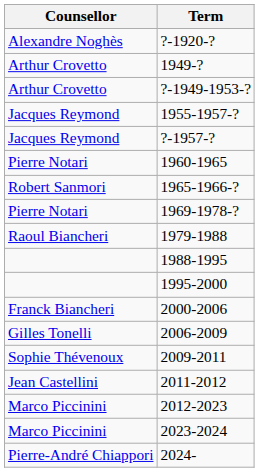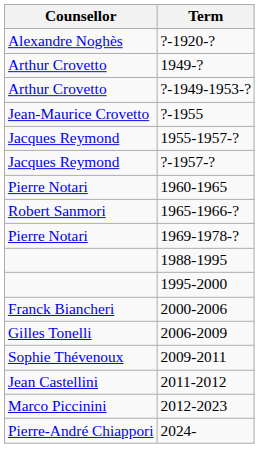 <table class="wikitable">
 <tr>
 <th>Counsellor</th>
 <th>Term</th>
 </tr>
 <tr>
 <td><a href='#'>Alexandre Noghès</a></td>
 <td>?-1920-?</td>
 </tr>
 <tr>
 <td><a href='#'>Arthur Crovetto</a></td>
 <td>1949-?</td>
 </tr>
 <tr>
 <td><a href='#'>Arthur Crovetto</a></td>
 <td>?-1949-1953-?</td>
+</tr>
+<tr>
+<td><a href='#'>Jean-Maurice Crovetto</a></td>
+<td>?-1955</td>
 </tr>
 <tr>
 <td><a href='#'>Jacques Reymond</a></td>
 <td>1955-1957-?</td>
 </tr>
 <tr>
 <td><a href='#'>Jacques Reymond</a></td>
 <td>?-1957-?</td>
 </tr>
 <tr>
 <td><a href='#'>Pierre Notari</a></td>
 <td>1960-1965</td>
 </tr>
 <tr>
 <td><a href='#'>Robert Sanmori</a></td>
 <td>1965-1966-?</td>
 </tr>
 <tr>
 <td><a href='#'>Pierre Notari</a></td>
 <td>1969-1978-?</td>
-</tr>
-<tr>
-<td><a href='#'>Raoul Biancheri</a></td>
-<td>1979-1988</td>
 </tr>
 <tr>
 <td></td>
 <td>1988-1995</td>
 </tr>
 <tr>
 <td></td>
 <td>1995-2000</td>
 </tr>
 <tr>
 <td><a href='#'>Franck Biancheri</a></td>
 <td>2000-2006</td>
 </tr>
 <tr>
 <td><a href='#'>Gilles Tonelli</a></td>
 <td>2006-2009</td>
 </tr>
 <tr>
 <td><a href='#'>Sophie Thévenoux</a></td>
 <td>2009-2011</td>
 </tr>
 <tr>
 <td><a href='#'>Jean Castellini</a></td>
 <td>2011-2012</td>
 </tr>
 <tr>
 <td><a href='#'>Marco Piccinini</a></td>
 <td>2012-2023</td>
 </tr>
 <tr>
-<td><a href='#'>Marco Piccinini</a></td>
-<td>2023-2024</td>
-</tr>
-<tr>
 <td><a href='#'>Pierre-André Chiappori</a></td>
 <td>2024-</td>
 </tr>
 </table>
